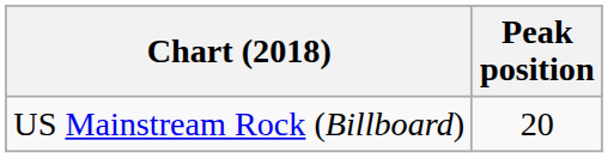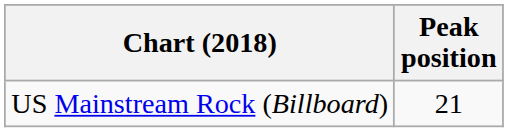 <table class="wikitable sortable">
 <tr>
 <th>Chart (2018)</th>
 <th>Peak<br>position</th>
 </tr>
 <tr>
 <td>US <a href='#'>Mainstream Rock</a> (<em>Billboard</em>)</td>
-<td style="text-align:center;">20</td>
+<td style="text-align:center;">21</td>
 </tr>
 </table>
